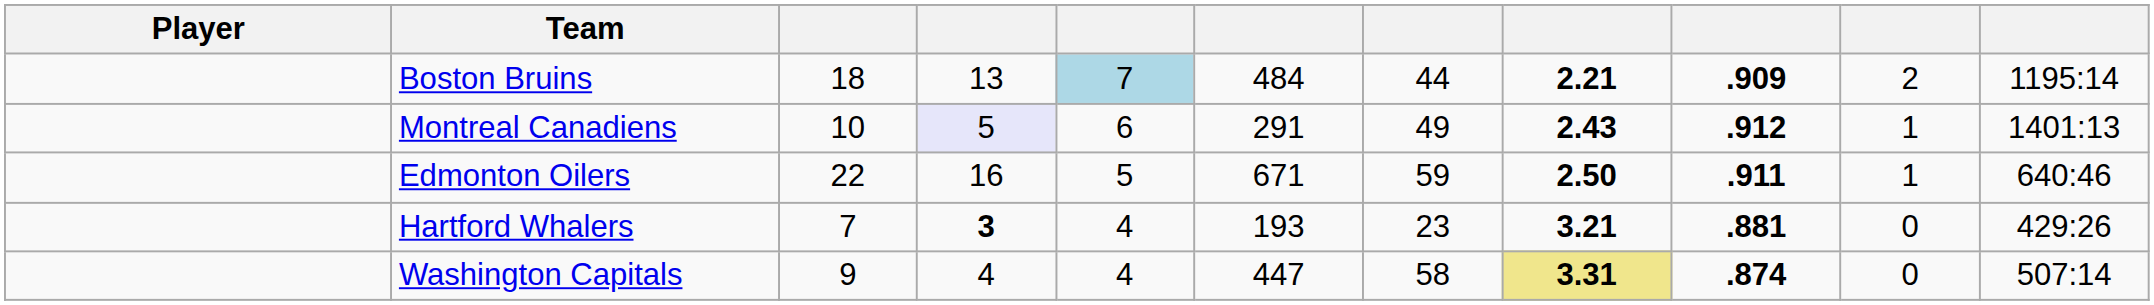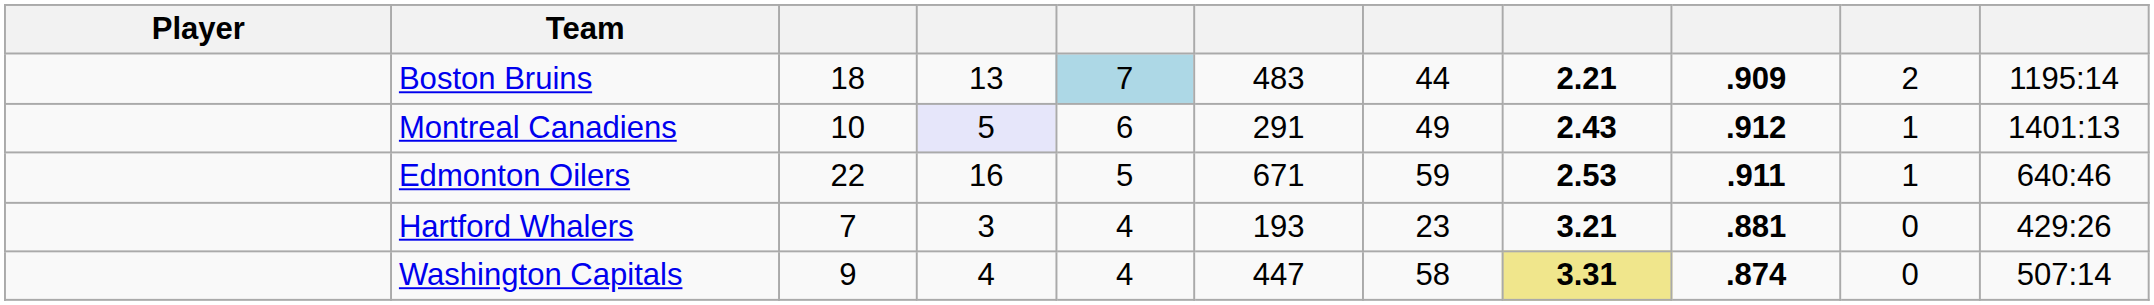 <table style="padding:3px; border-spacing:0; text-align:center;" class="wikitable sortable">
 <tr>
 <th style="width:12em">Player</th>
 <th style="width:12em">Team</th>
 <th style="width:4em"></th>
 <th style="width:4em"></th>
 <th style="width:4em"></th>
 <th style="width:5em"></th>
 <th style="width:4em"></th>
 <th style="width:5em"></th>
 <th style="width:5em"></th>
 <th style="width:4em"></th>
 <th style="width:5em"></th>
 </tr>
 <tr>
 <td align=left></td>
 <td align=left><a href='#'>Boston Bruins</a></td>
 <td>18</td>
 <td>13</td>
 <td style="background: lightblue;">7</td>
-<td>484</td>
+<td>483</td>
 <td>44</td>
 <td><strong>2.21</strong></td>
 <td><strong>.909</strong></td>
 <td>2</td>
 <td> 1195:14</td>
 </tr>
 <tr>
 <td align=left></td>
 <td align=left><a href='#'>Montreal Canadiens</a></td>
 <td>10</td>
 <td style="background: lavender;">5</td>
 <td>6</td>
 <td>291</td>
 <td>49</td>
 <td><strong>2.43</strong></td>
 <td><strong>.912</strong></td>
 <td>1</td>
 <td> 1401:13</td>
 </tr>
 <tr>
 <td align=left></td>
 <td align=left><a href='#'>Edmonton Oilers</a></td>
 <td>22</td>
 <td>16</td>
 <td>5</td>
 <td>671</td>
 <td>59</td>
-<td><strong>2.50</strong></td>
+<td><strong>2.53</strong></td>
 <td><strong>.911</strong></td>
 <td>1</td>
 <td> 640:46</td>
 </tr>
 <tr>
 <td align=left></td>
 <td align=left><a href='#'>Hartford Whalers</a></td>
 <td>7</td>
-<td><strong>3</strong></td>
+<td>3</td>
 <td>4</td>
 <td>193</td>
 <td>23</td>
 <td><strong>3.21</strong></td>
 <td><strong>.881</strong></td>
 <td>0</td>
 <td> 429:26</td>
 </tr>
 <tr>
 <td align=left></td>
 <td align=left><a href='#'>Washington Capitals</a></td>
 <td>9</td>
 <td>4</td>
 <td>4</td>
 <td>447</td>
 <td>58</td>
 <td style="background: khaki;"><strong>3.31</strong></td>
 <td><strong>.874</strong></td>
 <td>0</td>
 <td> 507:14</td>
 </tr>
 </table>
